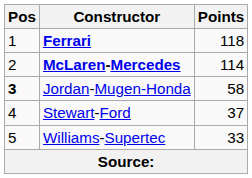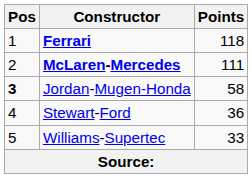 <table class="wikitable" style="font-size:95%;">
 <tr>
 <th>Pos</th>
 <th>Constructor</th>
 <th>Points</th>
 </tr>
 <tr>
 <td>1</td>
 <td> <strong><a href='#'>Ferrari</a></strong></td>
 <td align="right">118</td>
 </tr>
 <tr>
 <td>2</td>
 <td> <strong><a href='#'>McLaren</a>-<a href='#'>Mercedes</a></strong></td>
-<td align="right">114</td>
+<td align="right">111</td>
 </tr>
 <tr>
 <td><strong>3</strong></td>
 <td> <a href='#'>Jordan</a>-<a href='#'>Mugen-Honda</a></td>
 <td align="right">58</td>
 </tr>
 <tr>
 <td>4</td>
 <td> <a href='#'>Stewart</a>-<a href='#'>Ford</a></td>
-<td align="right">37</td>
+<td align="right">36</td>
 </tr>
 <tr>
 <td>5</td>
 <td> <a href='#'>Williams</a>-<a href='#'>Supertec</a></td>
 <td align="right">33</td>
 </tr>
 <tr>
 <th colspan=4>Source: </th>
 </tr>
 </table>
